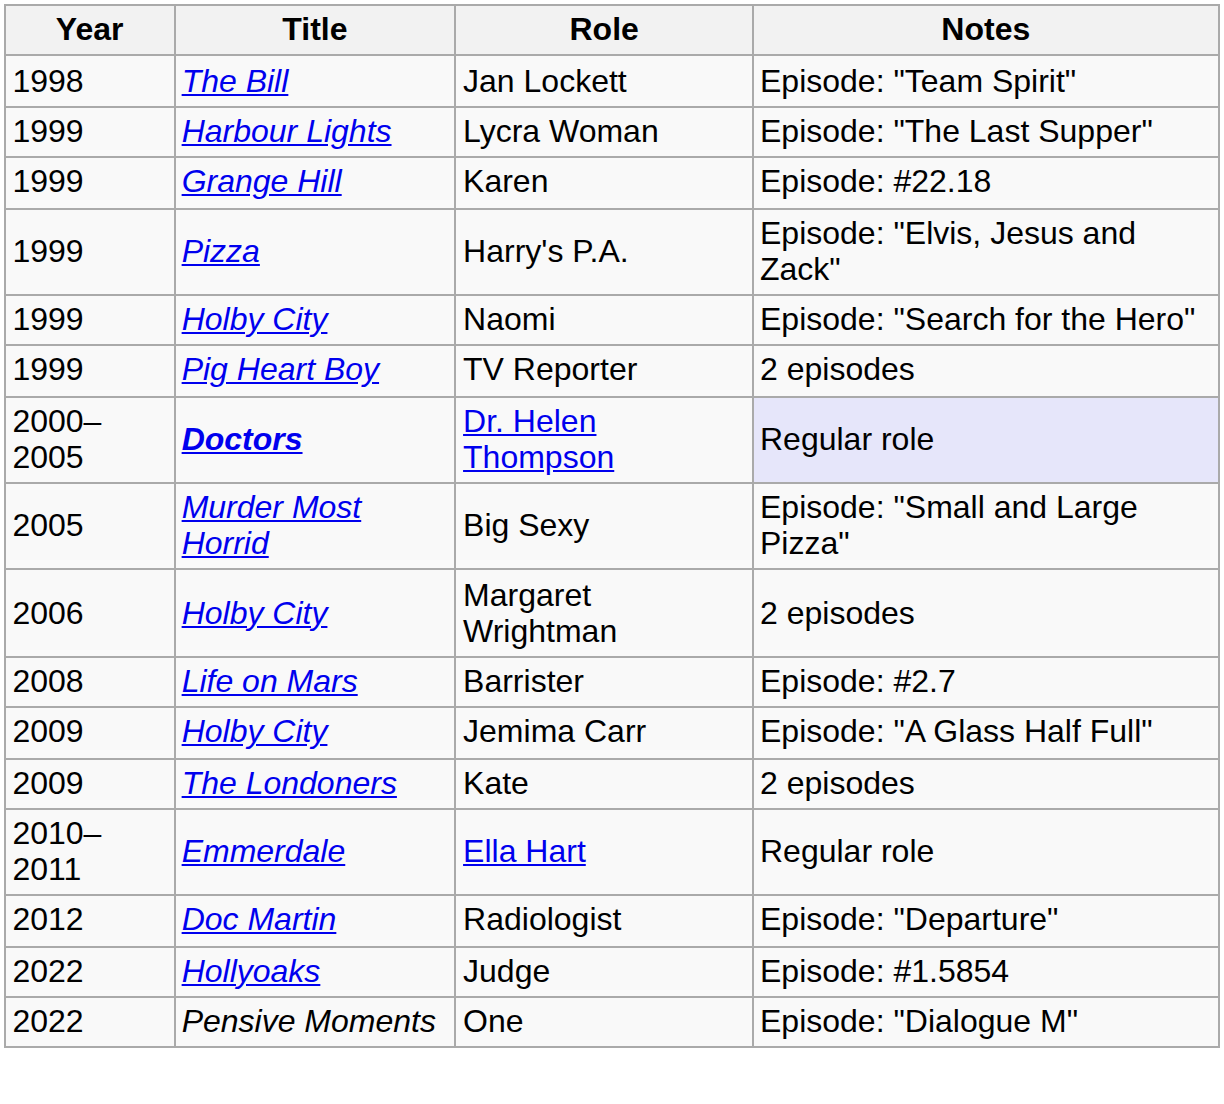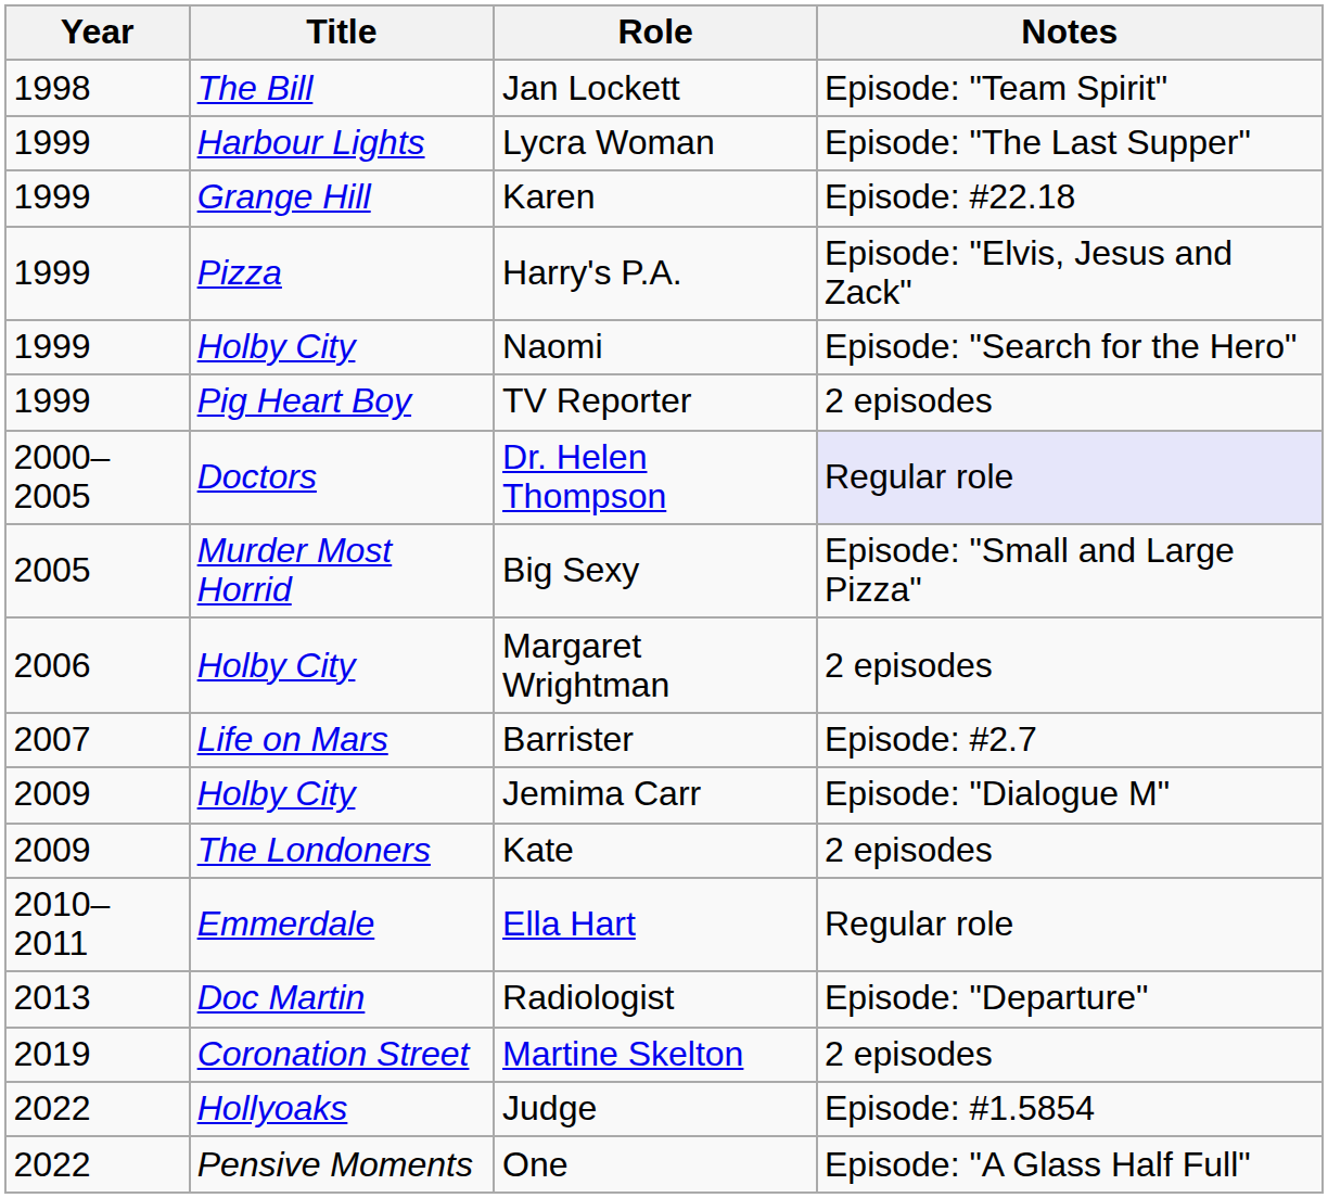 <table class="wikitable sortable">
 <tr>
 <th>Year</th>
 <th>Title</th>
 <th>Role</th>
 <th>Notes</th>
 </tr>
 <tr>
 <td>1998</td>
 <td><em><a href='#'>The Bill</a></em></td>
 <td>Jan Lockett</td>
 <td>Episode: "Team Spirit"</td>
 </tr>
 <tr>
 <td>1999</td>
 <td><em><a href='#'>Harbour Lights</a></em></td>
 <td>Lycra Woman</td>
 <td>Episode: "The Last Supper"</td>
 </tr>
 <tr>
 <td>1999</td>
 <td><em><a href='#'>Grange Hill</a></em></td>
 <td>Karen</td>
 <td>Episode: #22.18</td>
 </tr>
 <tr>
 <td>1999</td>
 <td><em><a href='#'>Pizza</a></em></td>
 <td>Harry's P.A.</td>
 <td>Episode: "Elvis, Jesus and Zack"</td>
 </tr>
 <tr>
 <td>1999</td>
 <td><em><a href='#'>Holby City</a></em></td>
 <td>Naomi</td>
 <td>Episode: "Search for the Hero"</td>
 </tr>
 <tr>
 <td>1999</td>
 <td><em><a href='#'>Pig Heart Boy</a></em></td>
 <td>TV Reporter</td>
 <td>2 episodes</td>
 </tr>
 <tr>
 <td>2000–2005</td>
-<td><strong><em><a href='#'>Doctors</a></em></strong></td>
+<td><em><a href='#'>Doctors</a></em></td>
 <td><a href='#'>Dr. Helen Thompson</a></td>
 <td style="background: lavender;">Regular role</td>
 </tr>
 <tr>
 <td>2005</td>
 <td><em><a href='#'>Murder Most Horrid</a></em></td>
 <td>Big Sexy</td>
 <td>Episode: "Small and Large Pizza"</td>
 </tr>
 <tr>
 <td>2006</td>
 <td><em><a href='#'>Holby City</a></em></td>
 <td>Margaret Wrightman</td>
 <td>2 episodes</td>
 </tr>
 <tr>
-<td>2008</td>
+<td>2007</td>
 <td><em><a href='#'>Life on Mars</a></em></td>
 <td>Barrister</td>
 <td>Episode: #2.7</td>
 </tr>
 <tr>
 <td>2009</td>
 <td><em><a href='#'>Holby City</a></em></td>
 <td>Jemima Carr</td>
-<td>Episode: "A Glass Half Full"</td>
+<td>Episode: "Dialogue M"</td>
 </tr>
 <tr>
 <td>2009</td>
 <td><em><a href='#'>The Londoners</a></em></td>
 <td>Kate</td>
 <td>2 episodes</td>
 </tr>
 <tr>
 <td>2010–2011</td>
 <td><em><a href='#'>Emmerdale</a></em></td>
 <td><a href='#'>Ella Hart</a></td>
 <td>Regular role</td>
 </tr>
 <tr>
-<td>2012</td>
+<td>2013</td>
 <td><em><a href='#'>Doc Martin</a></em></td>
 <td>Radiologist</td>
 <td>Episode: "Departure"</td>
+</tr>
+<tr>
+<td>2019</td>
+<td><em><a href='#'>Coronation Street</a></em></td>
+<td><a href='#'>Martine Skelton</a></td>
+<td>2 episodes</td>
 </tr>
 <tr>
 <td>2022</td>
 <td><em><a href='#'>Hollyoaks</a></em></td>
 <td>Judge</td>
 <td>Episode: #1.5854</td>
 </tr>
 <tr>
 <td>2022</td>
 <td><em>Pensive Moments</em></td>
 <td>One</td>
-<td>Episode: "Dialogue M"</td>
+<td>Episode: "A Glass Half Full"</td>
 </tr>
 </table>
